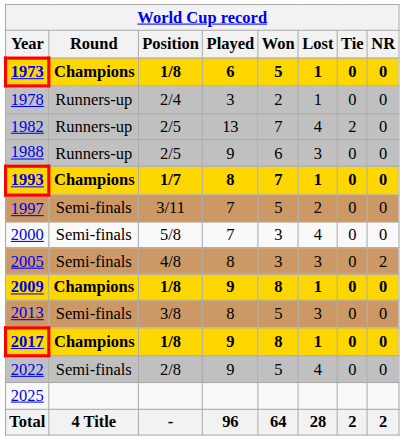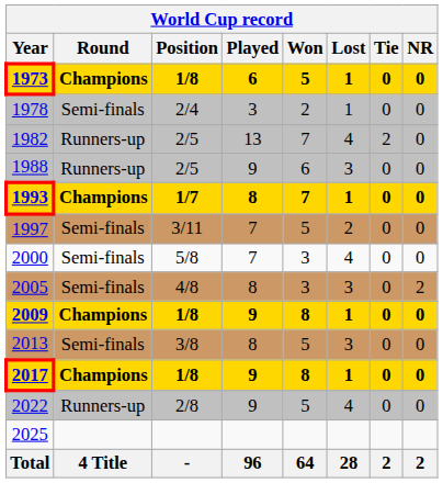 <table class="wikitable" style="text-align: center;">
 <tr>
 <th colspan=8><a href='#'>World Cup record</a></th>
 </tr>
 <tr>
 <th>Year</th>
 <th>Round</th>
 <th>Position</th>
 <th>Played</th>
 <th>Won</th>
 <th>Lost</th>
 <th>Tie</th>
 <th>NR</th>
 </tr>
 <tr style="background:gold">
 <td style="border: 3px solid red"> <strong><a href='#'>1973</a></strong></td>
 <td><strong>Champions</strong></td>
 <td><strong>1/8</strong></td>
 <td><strong>6</strong></td>
 <td><strong>5</strong></td>
 <td><strong>1</strong></td>
 <td><strong>0</strong></td>
 <td><strong>0</strong></td>
 </tr>
 <tr style="background:silver">
 <td> <a href='#'>1978</a></td>
-<td>Runners-up</td>
+<td>Semi-finals</td>
 <td>2/4</td>
 <td>3</td>
 <td>2</td>
 <td>1</td>
 <td>0</td>
 <td>0</td>
 </tr>
 <tr style="background:silver">
 <td> <a href='#'>1982</a></td>
 <td>Runners-up</td>
 <td>2/5</td>
 <td>13</td>
 <td>7</td>
 <td>4</td>
 <td>2</td>
 <td>0</td>
 </tr>
 <tr style="background:silver">
 <td> <a href='#'>1988</a></td>
 <td>Runners-up</td>
 <td>2/5</td>
 <td>9</td>
 <td>6</td>
 <td>3</td>
 <td>0</td>
 <td>0</td>
 </tr>
 <tr style="background:gold">
 <td style="border: 3px solid red"> <strong><a href='#'>1993</a></strong></td>
 <td><strong>Champions</strong></td>
 <td><strong>1/7</strong></td>
 <td><strong>8</strong></td>
 <td><strong>7</strong></td>
 <td><strong>1</strong></td>
 <td><strong>0</strong></td>
 <td><strong>0</strong></td>
 </tr>
 <tr style="background:#cc9966">
 <td> <a href='#'>1997</a></td>
 <td>Semi-finals</td>
 <td>3/11</td>
 <td>7</td>
 <td>5</td>
 <td>2</td>
 <td>0</td>
 <td>0</td>
 </tr>
 <tr>
 <td> <a href='#'>2000</a></td>
 <td>Semi-finals</td>
 <td>5/8</td>
 <td>7</td>
 <td>3</td>
 <td>4</td>
 <td>0</td>
 <td>0</td>
 </tr>
 <tr style="background:#cc9966">
 <td> <a href='#'>2005</a></td>
 <td>Semi-finals</td>
 <td>4/8</td>
 <td>8</td>
 <td>3</td>
 <td>3</td>
 <td>0</td>
 <td>2</td>
 </tr>
 <tr style="background:gold">
 <td> <strong><a href='#'>2009</a></strong></td>
 <td><strong>Champions</strong></td>
 <td><strong>1/8</strong></td>
 <td><strong>9</strong></td>
 <td><strong>8</strong></td>
 <td><strong>1</strong></td>
 <td><strong>0</strong></td>
 <td><strong>0</strong></td>
 </tr>
 <tr style="background:#cc9966">
 <td> <a href='#'>2013</a></td>
 <td>Semi-finals</td>
 <td>3/8</td>
 <td>8</td>
 <td>5</td>
 <td>3</td>
 <td>0</td>
 <td>0</td>
 </tr>
 <tr style="background:gold;">
 <td style="border: 3px solid red"> <strong><a href='#'>2017</a></strong></td>
 <td><strong>Champions</strong></td>
 <td><strong>1/8</strong></td>
 <td><strong>9</strong></td>
 <td><strong>8</strong></td>
 <td><strong>1</strong></td>
 <td><strong>0</strong></td>
 <td><strong>0</strong></td>
 </tr>
 <tr style="background:silver;">
 <td> <a href='#'>2022</a></td>
-<td>Semi-finals</td>
+<td>Runners-up</td>
 <td>2/8</td>
 <td>9</td>
 <td>5</td>
 <td>4</td>
 <td>0</td>
 <td>0</td>
 </tr>
 <tr>
 <td> <a href='#'>2025</a></td>
 <td></td>
 <td></td>
 <td></td>
 <td></td>
 <td></td>
 <td></td>
 <td></td>
 </tr>
 <tr>
 <th>Total</th>
 <th>4 Title</th>
 <th>-</th>
 <th>96</th>
 <th>64</th>
 <th>28</th>
 <th>2</th>
 <th>2</th>
 </tr>
 </table>
